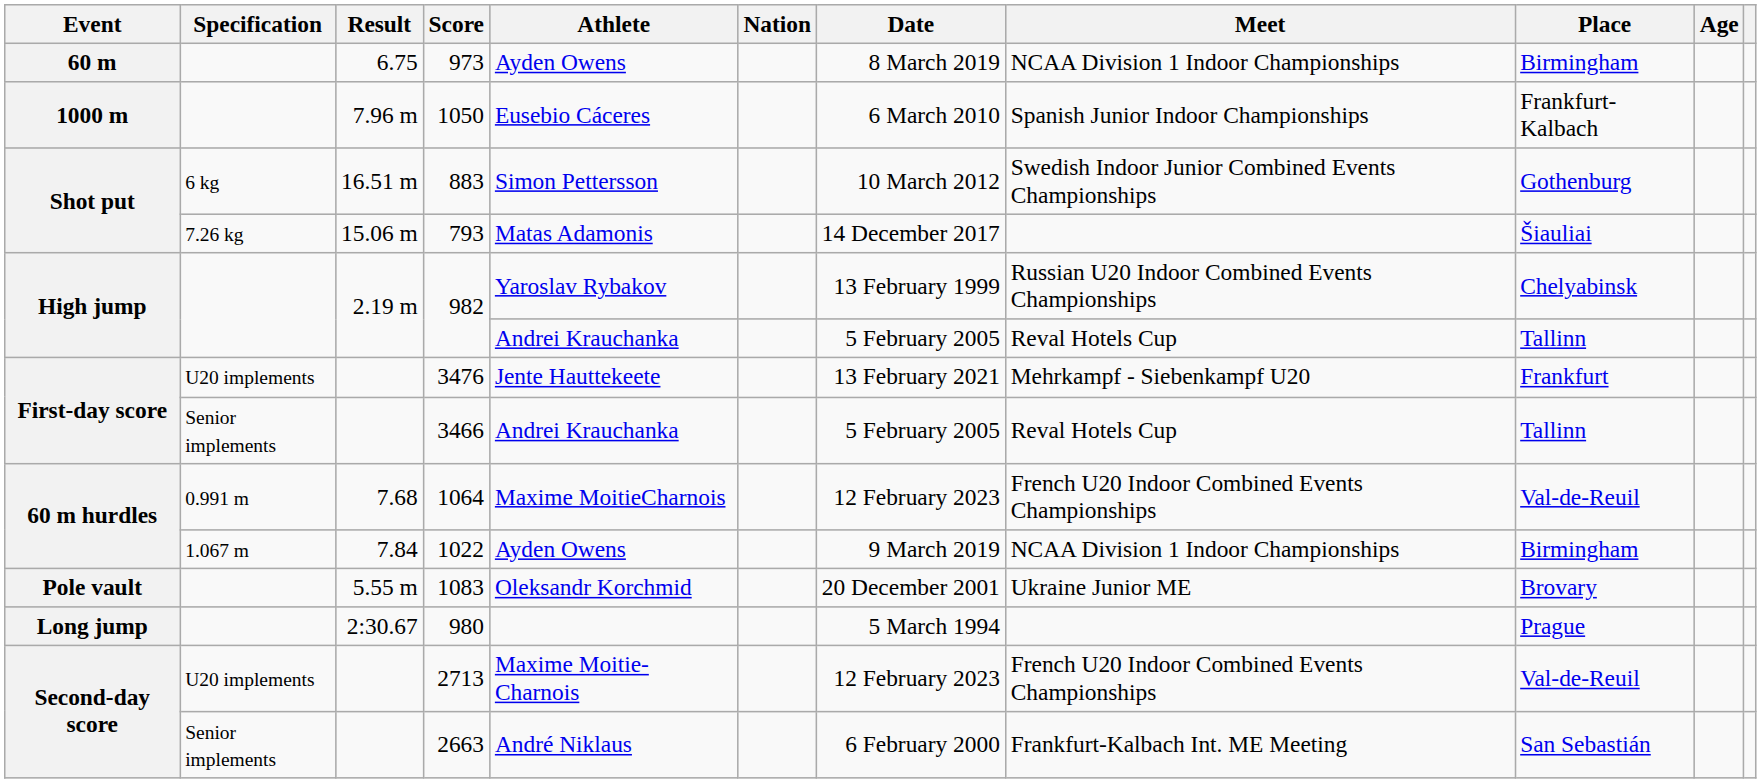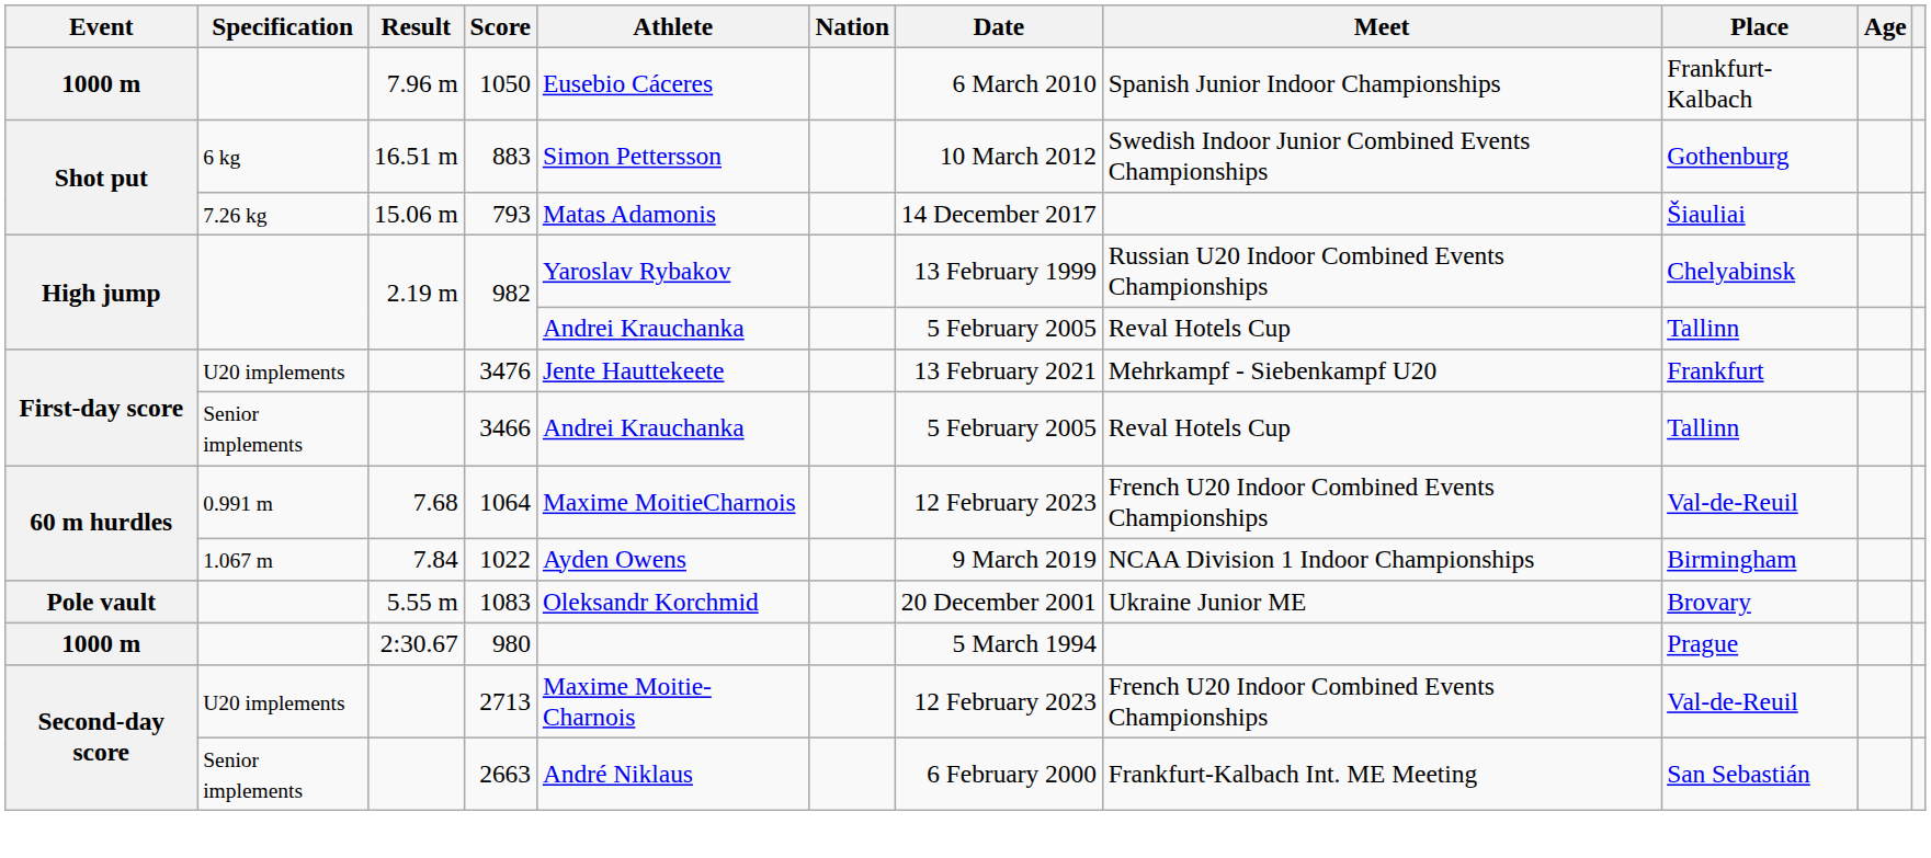 <table class="wikitable" style="font-size:95%; width: 90%;">
 <tr>
 <th>Event</th>
 <th>Specification</th>
 <th>Result</th>
 <th>Score</th>
 <th>Athlete</th>
 <th>Nation</th>
 <th>Date</th>
 <th>Meet</th>
 <th>Place</th>
 <th>Age</th>
 <th></th>
-</tr>
-<tr>
-<th>60 m</th>
-<td></td>
-<td align=right>6.75</td>
-<td align=right>973</td>
-<td><a href='#'>Ayden Owens</a></td>
-<td></td>
-<td align=right>8 March 2019</td>
-<td>NCAA Division 1 Indoor Championships</td>
-<td><a href='#'>Birmingham</a></td>
-<td></td>
-<td></td>
 </tr>
 <tr>
 <th>1000 m</th>
 <td></td>
 <td align=right>7.96 m</td>
 <td align=right>1050</td>
 <td><a href='#'>Eusebio Cáceres</a></td>
 <td></td>
 <td align=right>6 March 2010</td>
 <td>Spanish Junior Indoor Championships</td>
 <td>Frankfurt-Kalbach</td>
 <td></td>
 <td></td>
 </tr>
 <tr>
 <th rowspan=2>Shot put</th>
 <td><small>6 kg</small></td>
 <td align=right>16.51 m</td>
 <td align=right>883</td>
 <td><a href='#'>Simon Pettersson</a></td>
 <td></td>
 <td align=right>10 March 2012</td>
 <td>Swedish Indoor Junior Combined Events Championships</td>
 <td><a href='#'>Gothenburg</a></td>
 <td></td>
 <td></td>
 </tr>
 <tr>
 <td><small>7.26 kg</small></td>
 <td align=right>15.06 m</td>
 <td align=right>793</td>
 <td><a href='#'>Matas Adamonis</a></td>
 <td></td>
 <td align=right>14 December 2017</td>
 <td></td>
 <td><a href='#'>Šiauliai</a></td>
 <td></td>
 <td></td>
 </tr>
 <tr>
 <th rowspan=2>High jump</th>
 <td rowspan=2></td>
 <td rowspan=2 style="text-align: right;">2.19 m</td>
 <td rowspan=2 style="text-align: right;">982</td>
 <td><a href='#'>Yaroslav Rybakov</a></td>
 <td></td>
 <td align=right>13 February 1999</td>
 <td>Russian U20 Indoor Combined Events Championships</td>
 <td><a href='#'>Chelyabinsk</a></td>
 <td></td>
 <td></td>
 </tr>
 <tr>
 <td><a href='#'>Andrei Krauchanka</a></td>
 <td></td>
 <td align=right>5 February 2005</td>
 <td>Reval Hotels Cup</td>
 <td><a href='#'>Tallinn</a></td>
 <td></td>
 <td></td>
 </tr>
 <tr>
 <th rowspan=2>First-day score</th>
 <td><small>U20 implements</small></td>
 <td></td>
 <td align=right>3476</td>
 <td><a href='#'>Jente Hauttekeete</a></td>
 <td></td>
 <td align=right>13 February 2021</td>
 <td>Mehrkampf - Siebenkampf U20</td>
 <td><a href='#'>Frankfurt</a></td>
 <td></td>
 <td></td>
 </tr>
 <tr>
 <td><small>Senior implements</small></td>
 <td></td>
 <td align=right>3466</td>
 <td><a href='#'>Andrei Krauchanka</a></td>
 <td></td>
 <td align=right>5 February 2005</td>
 <td>Reval Hotels Cup</td>
 <td><a href='#'>Tallinn</a></td>
 <td></td>
 <td></td>
 </tr>
 <tr>
 <th rowspan=2>60 m hurdles</th>
 <td><small>0.991 m</small></td>
 <td align=right>7.68</td>
 <td align=right>1064</td>
 <td><a href='#'>Maxime MoitieCharnois</a></td>
 <td></td>
 <td align=right>12 February 2023</td>
 <td>French U20 Indoor Combined Events Championships</td>
 <td><a href='#'>Val-de-Reuil</a></td>
 <td></td>
 <td></td>
 </tr>
 <tr>
 <td><small>1.067 m</small></td>
 <td align=right>7.84</td>
 <td align=right>1022</td>
 <td><a href='#'>Ayden Owens</a></td>
 <td></td>
 <td align=right>9 March 2019</td>
 <td>NCAA Division 1 Indoor Championships</td>
 <td><a href='#'>Birmingham</a></td>
 <td></td>
 <td></td>
 </tr>
 <tr>
 <th>Pole vault</th>
 <td></td>
 <td style="text-align: right;">5.55 m</td>
 <td style="text-align: right;">1083</td>
 <td><a href='#'>Oleksandr Korchmid</a></td>
 <td></td>
 <td align=right>20 December 2001</td>
 <td>Ukraine Junior ME</td>
 <td><a href='#'>Brovary</a></td>
 <td></td>
 <td></td>
 </tr>
 <tr>
-<th>Long jump</th>
+<th>1000 m</th>
 <td></td>
 <td align=right>2:30.67</td>
 <td align=right>980</td>
 <td></td>
 <td></td>
 <td align=right>5 March 1994</td>
 <td></td>
 <td><a href='#'>Prague</a></td>
 <td></td>
 <td></td>
 </tr>
 <tr>
 <th rowspan=2>Second-day score</th>
 <td><small>U20 implements</small></td>
 <td></td>
 <td align=right>2713</td>
 <td><a href='#'>Maxime Moitie-Charnois</a></td>
 <td></td>
 <td align=right>12 February 2023</td>
 <td>French U20 Indoor Combined Events Championships</td>
 <td><a href='#'>Val-de-Reuil</a></td>
 <td></td>
 <td></td>
 </tr>
 <tr>
 <td><small>Senior implements</small></td>
 <td></td>
 <td align=right>2663</td>
 <td><a href='#'>André Niklaus</a></td>
 <td></td>
 <td align=right>6 February 2000</td>
 <td>Frankfurt-Kalbach Int. ME Meeting</td>
 <td><a href='#'>San Sebastián</a></td>
 <td></td>
 <td></td>
 </tr>
 </table>
